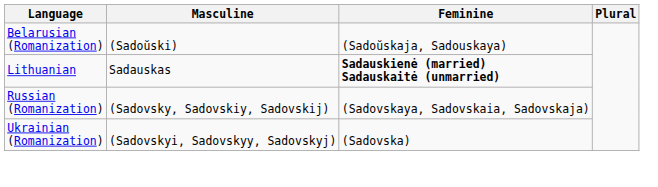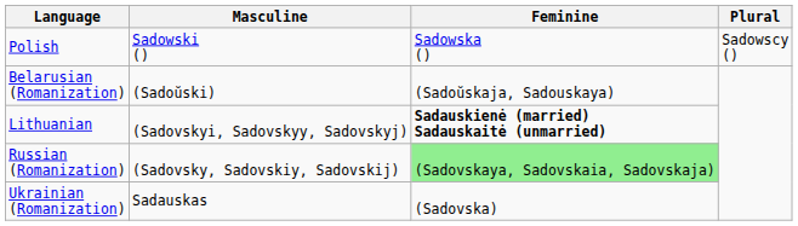 <table class="wikitable">
 <tr>
 <th>Language</th>
 <th>Masculine</th>
 <th>Feminine</th>
 <th>Plural</th>
 </tr>
 <tr>
+<td><a href='#'>Polish</a></td>
+<td><a href='#'>Sadowski</a> <br>()</td>
+<td><a href='#'>Sadowska</a> <br>()</td>
+<td>Sadowscy <br>()</td>
+</tr>
+<tr>
 <td><a href='#'>Belarusian</a> <br>(<a href='#'>Romanization</a>)</td>
 <td><br>(Sadoŭski)</td>
 <td><br> (Sadoŭskaja, Sadouskaya)</td>
 </tr>
 <tr>
 <td><a href='#'>Lithuanian</a></td>
-<td>Sadauskas</td>
+<td><br> (Sadovskyi, Sadovskyy, Sadovskyj)</td>
 <td><strong>Sadauskienė (married)<br> Sadauskaitė (unmarried)</strong></td>
 </tr>
 <tr>
 <td><a href='#'>Russian</a> <br>(<a href='#'>Romanization</a>)</td>
 <td><br> (Sadovsky, Sadovskiy, Sadovskij)</td>
-<td><br> (Sadovskaya, Sadovskaia, Sadovskaja)</td>
+<td style="background: lightgreen;"><br> (Sadovskaya, Sadovskaia, Sadovskaja)</td>
 </tr>
 <tr>
 <td><a href='#'>Ukrainian</a> <br>(<a href='#'>Romanization</a>)</td>
-<td><br> (Sadovskyi, Sadovskyy, Sadovskyj)</td>
+<td>Sadauskas</td>
 <td><br> (Sadovska)</td>
 </tr>
 </table>
